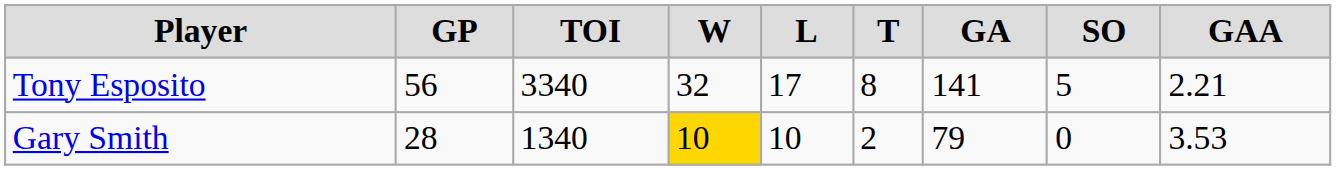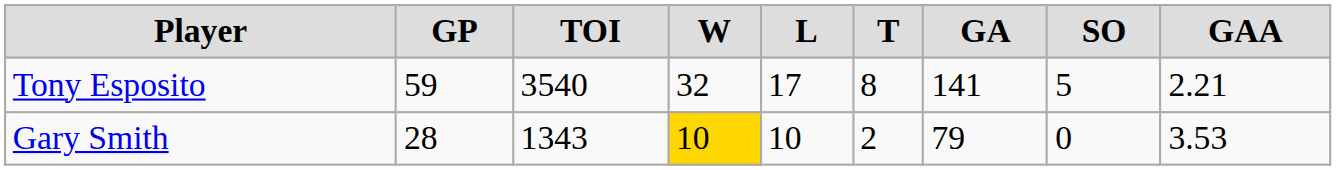 <table class="wikitable" width="50%">
 <tr align="center"  bgcolor="#dddddd">
 <td><strong>Player</strong></td>
 <td><strong>GP</strong></td>
 <td><strong>TOI</strong></td>
 <td><strong>W</strong></td>
 <td><strong>L</strong></td>
 <td><strong>T</strong></td>
 <td><strong>GA</strong></td>
 <td><strong>SO</strong></td>
 <td><strong>GAA</strong></td>
 </tr>
 <tr>
 <td><a href='#'>Tony Esposito</a></td>
-<td>56</td>
-<td>3340</td>
+<td>59</td>
+<td>3540</td>
 <td>32</td>
 <td>17</td>
 <td>8</td>
 <td>141</td>
 <td>5</td>
 <td>2.21</td>
 </tr>
 <tr>
 <td><a href='#'>Gary Smith</a></td>
 <td>28</td>
-<td>1340</td>
+<td>1343</td>
 <td style="background: gold;">10</td>
 <td>10</td>
 <td>2</td>
 <td>79</td>
 <td>0</td>
 <td>3.53</td>
 </tr>
 </table>
